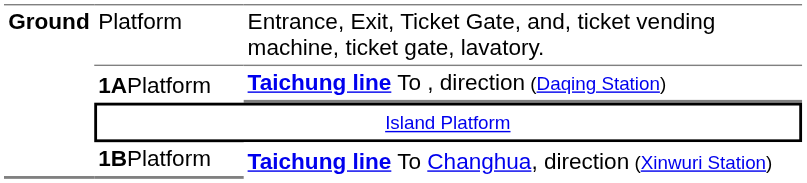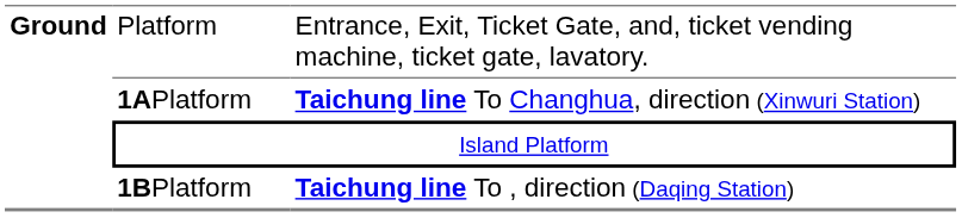 <table table border=0 cellspacing=0 cellpadding=3>
 <tr>
 <td style="border-bottom:solid 2px gray;border-top:solid 1px gray;" width=50 rowspan=5 valign=top><strong>Ground</strong></td>
 <td style="border-top:solid 1px gray;border-bottom:solid 1px gray;" width=100 valign=top>Platform</td>
 <td style="border-top:solid 1px gray;border-bottom:solid 1px gray;" width=390 valign=top>Entrance, Exit, Ticket Gate, and, ticket vending machine, ticket gate, lavatory.</td>
 </tr>
 <tr>
 <td style="border-top:solid 1px white;" width=100><span><strong>1A</strong></span>Platform</td>
-<td style="border-bottom:solid 2px gray;"><strong><a href='#'><span>Taichung line</span></a></strong>  To ,  direction<small> (<a href='#'>Daqing Station</a>)</small></td>
+<td style="border-top:solid 1px white;" width=390><strong><a href='#'><span>Taichung line</span></a></strong>  To <a href='#'>Changhua</a>,  direction<small> (<a href='#'>Xinwuri Station</a>)</small></td>
 </tr>
 <tr>
 <td style="border-top:solid 2px black;border-right:solid 2px black;border-left:solid 2px black;border-bottom:solid 2px black;text-align:center;" colspan=2><small><a href='#'>Island Platform</a></small></td>
 </tr>
 <tr>
 <td style="border-bottom:solid 2px gray;"><span><strong>1B</strong></span>Platform</td>
-<td style="border-top:solid 1px white;" width=390><strong><a href='#'><span>Taichung line</span></a></strong>  To <a href='#'>Changhua</a>,  direction<small> (<a href='#'>Xinwuri Station</a>)</small></td>
+<td style="border-bottom:solid 2px gray;"><strong><a href='#'><span>Taichung line</span></a></strong>  To ,  direction<small> (<a href='#'>Daqing Station</a>)</small></td>
 </tr>
 </table>
